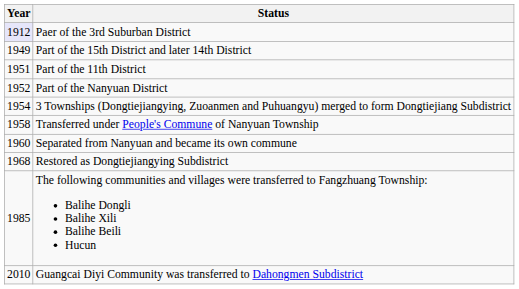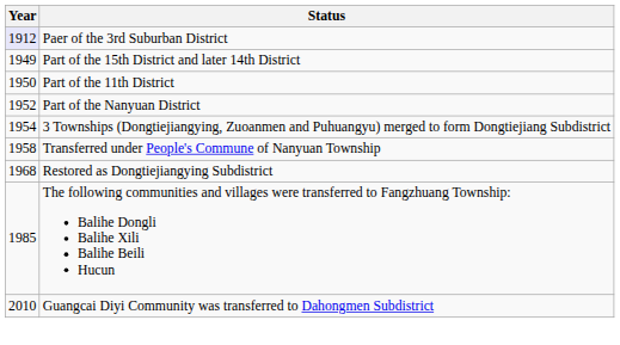 <table class="wikitable">
 <tr>
 <th>Year</th>
 <th>Status</th>
 </tr>
 <tr>
 <td style="background: lavender;">1912</td>
 <td>Paer of the 3rd Suburban District</td>
 </tr>
 <tr>
 <td>1949</td>
 <td>Part of the 15th District and later 14th District</td>
 </tr>
 <tr>
-<td>1951</td>
+<td>1950</td>
 <td>Part of the 11th District</td>
 </tr>
 <tr>
 <td>1952</td>
 <td>Part of the Nanyuan District</td>
 </tr>
 <tr>
 <td>1954</td>
 <td>3 Townships (Dongtiejiangying, Zuoanmen and Puhuangyu) merged to form Dongtiejiang Subdistrict</td>
 </tr>
 <tr>
 <td>1958</td>
 <td>Transferred under <a href='#'>People's Commune</a> of Nanyuan Township</td>
 </tr>
 <tr>
-<td>1960</td>
-<td>Separated from Nanyuan and became its own commune</td>
-</tr>
-<tr>
 <td>1968</td>
 <td>Restored as Dongtiejiangying Subdistrict</td>
 </tr>
 <tr>
 <td>1985</td>
 <td>The following communities and villages were transferred to Fangzhuang Township:<br><ul><li>Balihe Dongli</li><li>Balihe Xili</li><li>Balihe Beili</li><li>Hucun</li></ul></td>
 </tr>
 <tr>
 <td>2010</td>
 <td>Guangcai Diyi Community was transferred to <a href='#'>Dahongmen Subdistrict</a></td>
 </tr>
 </table>
